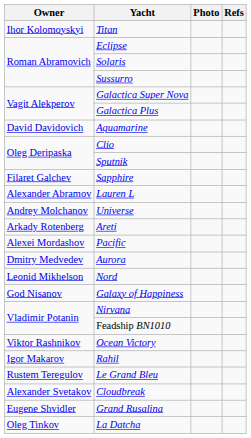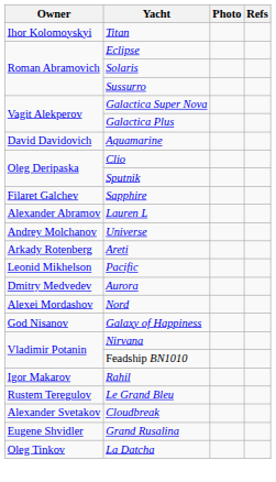 <table class="wikitable">
 <tr>
 <th>Owner</th>
 <th>Yacht</th>
 <th>Photo</th>
 <th>Refs</th>
 </tr>
 <tr>
 <td rowspan=1 align=left><a href='#'>Ihor Kolomoyskyi</a></td>
 <td><em><a href='#'>Titan</a></em></td>
 <td></td>
 <td></td>
 </tr>
 <tr>
 <td rowspan=3 align=left><a href='#'>Roman Abramovich</a></td>
 <td><em><a href='#'>Eclipse</a></em></td>
 <td></td>
 <td></td>
 </tr>
 <tr>
 <td><em><a href='#'>Solaris</a></em></td>
 <td></td>
 <td></td>
 </tr>
 <tr>
 <td><em><a href='#'>Sussurro</a></em></td>
 <td></td>
 <td></td>
 </tr>
 <tr>
 <td rowspan=2 align=left><a href='#'>Vagit Alekperov</a></td>
 <td><em><a href='#'>Galactica Super Nova</a></em></td>
 <td></td>
 <td></td>
 </tr>
 <tr>
 <td><em><a href='#'>Galactica Plus</a></em></td>
 <td></td>
 <td></td>
 </tr>
 <tr>
 <td rowspan=1 align=left><a href='#'>David Davidovich</a></td>
 <td><em><a href='#'>Aquamarine</a></em></td>
 <td></td>
 <td></td>
 </tr>
 <tr>
 <td rowspan=2 align=left><a href='#'>Oleg Deripaska</a></td>
 <td><em><a href='#'>Clio</a></em></td>
 <td></td>
 <td></td>
 </tr>
 <tr>
 <td><em><a href='#'>Sputnik</a></em></td>
 <td></td>
 <td></td>
 </tr>
 <tr>
 <td rowspan=1 align=left><a href='#'>Filaret Galchev</a></td>
 <td><em><a href='#'>Sapphire</a></em></td>
 <td></td>
 <td></td>
 </tr>
 <tr>
 <td rowspan=1 align=left><a href='#'>Alexander Abramov</a></td>
 <td><em><a href='#'>Lauren L</a></em></td>
 <td></td>
 <td></td>
 </tr>
 <tr>
 <td rowspan=1 align=left><a href='#'>Andrey Molchanov</a></td>
 <td><em><a href='#'>Universe</a></em></td>
 <td></td>
 <td></td>
 </tr>
 <tr>
 <td rowspan=1 align=left><a href='#'>Arkady Rotenberg</a></td>
 <td><em><a href='#'>Areti</a></em></td>
 <td></td>
 <td></td>
 </tr>
 <tr>
-<td rowspan=1 align=left><a href='#'>Alexei Mordashov</a></td>
+<td rowspan=1 align=left><a href='#'>Leonid Mikhelson</a></td>
 <td><em><a href='#'>Pacific</a></em></td>
 <td></td>
 <td></td>
 </tr>
 <tr>
 <td rowspan=1 align=left><a href='#'>Dmitry Medvedev</a></td>
 <td><em><a href='#'>Aurora</a></em></td>
 <td></td>
 <td></td>
 </tr>
 <tr>
-<td rowspan=1 align=left><a href='#'>Leonid Mikhelson</a></td>
+<td rowspan=1 align=left><a href='#'>Alexei Mordashov</a></td>
 <td><em><a href='#'>Nord</a></em></td>
 <td></td>
 <td></td>
 </tr>
 <tr>
 <td rowspan=1 align=left><a href='#'>God Nisanov</a></td>
 <td><em><a href='#'>Galaxy of Happiness</a></em></td>
 <td></td>
 <td></td>
 </tr>
 <tr>
 <td rowspan=2 align=left><a href='#'>Vladimir Potanin</a></td>
 <td><em><a href='#'>Nirvana</a></em></td>
 <td></td>
 <td></td>
 </tr>
 <tr>
 <td>Feadship <em>BN1010</em></td>
-<td></td>
-<td></td>
-</tr>
-<tr>
-<td rowspan=1 align=left><a href='#'>Viktor Rashnikov</a></td>
-<td><em><a href='#'>Ocean Victory</a></em></td>
 <td></td>
 <td></td>
 </tr>
 <tr>
 <td rowspan=1 align=left><a href='#'>Igor Makarov</a></td>
 <td><em><a href='#'>Rahil</a></em></td>
 <td></td>
 <td></td>
 </tr>
 <tr>
 <td rowspan=1 align=left><a href='#'>Rustem Teregulov</a></td>
 <td><em><a href='#'>Le Grand Bleu</a></em></td>
 <td></td>
 <td></td>
 </tr>
 <tr>
 <td rowspan=1 align=left><a href='#'>Alexander Svetakov</a></td>
 <td><em><a href='#'>Cloudbreak</a></em></td>
 <td></td>
 <td></td>
 </tr>
 <tr>
 <td rowspan=1 align=left><a href='#'>Eugene Shvidler</a></td>
 <td><em><a href='#'>Grand Rusalina</a></em></td>
 <td></td>
 <td></td>
 </tr>
 <tr>
 <td rowspan=1 align=left><a href='#'>Oleg Tinkov</a></td>
 <td><em><a href='#'>La Datcha</a></em></td>
 <td></td>
 <td></td>
 </tr>
 </table>
